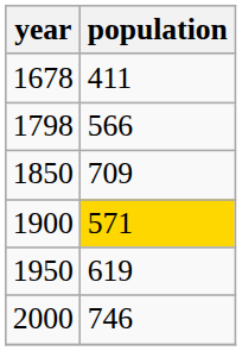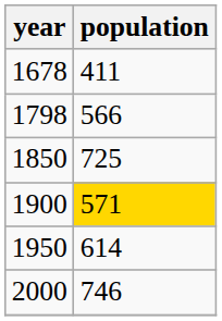 <table class="wikitable">
 <tr>
 <th>year</th>
 <th>population</th>
 </tr>
 <tr>
 <td>1678</td>
 <td>411</td>
 </tr>
 <tr>
 <td>1798</td>
 <td>566</td>
 </tr>
 <tr>
 <td>1850</td>
-<td>709</td>
+<td>725</td>
 </tr>
 <tr>
 <td>1900</td>
 <td style="background: gold;">571</td>
 </tr>
 <tr>
 <td>1950</td>
-<td>619</td>
+<td>614</td>
 </tr>
 <tr>
 <td>2000</td>
 <td>746</td>
 </tr>
 <tr>
 </tr>
 </table>
